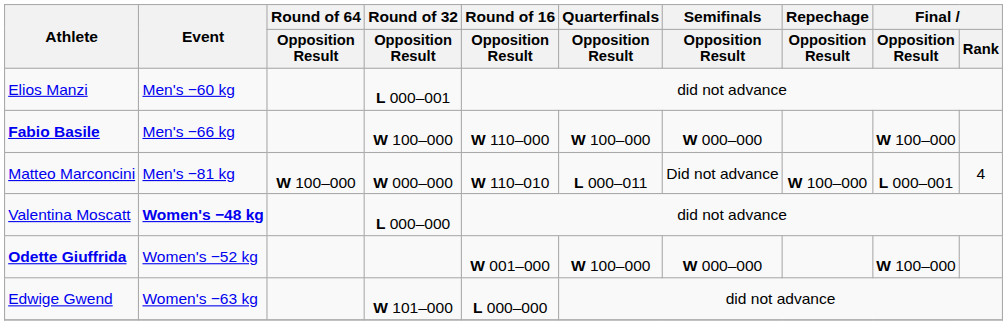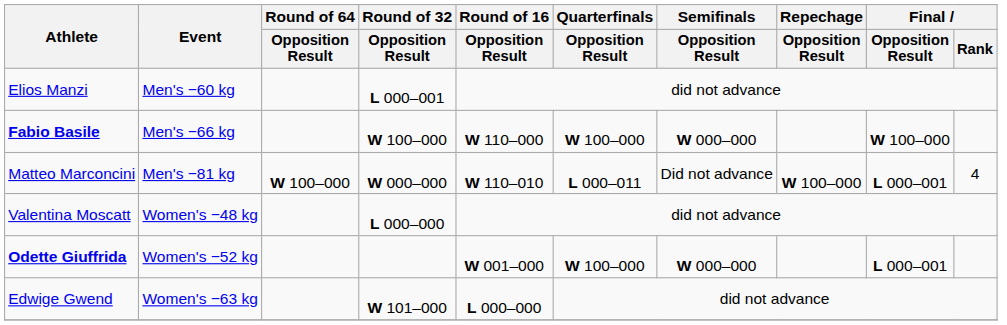 <table class="wikitable" style="font-size:90%">
 <tr>
 <th rowspan="2">Athlete</th>
 <th rowspan="2">Event</th>
 <th>Round of 64</th>
 <th>Round of 32</th>
 <th>Round of 16</th>
 <th>Quarterfinals</th>
 <th>Semifinals</th>
 <th>Repechage</th>
 <th colspan=2>Final / </th>
 </tr>
 <tr style="font-size:95%">
 <th>Opposition<br>Result</th>
 <th>Opposition<br>Result</th>
 <th>Opposition<br>Result</th>
 <th>Opposition<br>Result</th>
 <th>Opposition<br>Result</th>
 <th>Opposition<br>Result</th>
 <th>Opposition<br>Result</th>
 <th>Rank</th>
 </tr>
 <tr align=center>
 <td align=left><a href='#'>Elios Manzi</a></td>
 <td align=left><a href='#'>Men's −60 kg</a></td>
 <td></td>
 <td><br><strong>L</strong> 000–001</td>
 <td colspan=6>did not advance</td>
 </tr>
 <tr align=center>
 <td align=left><strong><a href='#'>Fabio Basile</a></strong></td>
 <td align=left><a href='#'>Men's −66 kg</a></td>
 <td></td>
 <td><br><strong>W</strong> 100–000</td>
 <td><br><strong>W</strong> 110–000</td>
 <td><br><strong>W</strong> 100–000</td>
 <td><br><strong>W</strong> 000–000 </td>
 <td></td>
 <td><br><strong>W</strong> 100–000</td>
 <td></td>
 </tr>
 <tr align=center>
 <td align=left><a href='#'>Matteo Marconcini</a></td>
 <td align=left><a href='#'>Men's −81 kg</a></td>
 <td><br><strong>W</strong> 100–000</td>
 <td><br><strong>W</strong> 000–000 </td>
 <td><br><strong>W</strong> 110–010</td>
 <td><br><strong>L</strong> 000–011</td>
 <td>Did not advance</td>
 <td><br><strong>W</strong> 100–000</td>
 <td><br><strong>L</strong> 000–001</td>
 <td>4</td>
 </tr>
 <tr align=center>
 <td align=left><a href='#'>Valentina Moscatt</a></td>
-<td align=left><strong><a href='#'>Women's −48 kg</a></strong></td>
+<td align=left><a href='#'>Women's −48 kg</a></td>
 <td></td>
 <td><br><strong>L</strong> 000–000 </td>
 <td colspan=6>did not advance</td>
 </tr>
 <tr align=center>
 <td align=left><strong><a href='#'>Odette Giuffrida</a></strong></td>
 <td align=left><a href='#'>Women's −52 kg</a></td>
 <td></td>
 <td></td>
 <td><br><strong>W</strong> 001–000</td>
 <td><br><strong>W</strong> 100–000</td>
 <td><br><strong>W</strong> 000–000 </td>
 <td></td>
-<td><br><strong>W</strong> 100–000</td>
+<td><br><strong>L</strong> 000–001</td>
 <td></td>
 </tr>
 <tr align=center>
 <td align=left><a href='#'>Edwige Gwend</a></td>
 <td align=left><a href='#'>Women's −63 kg</a></td>
 <td></td>
 <td><br><strong>W</strong> 101–000</td>
 <td><br><strong>L</strong> 000–000 </td>
 <td colspan=5>did not advance</td>
 </tr>
 <tr align=center>
 </tr>
 </table>
